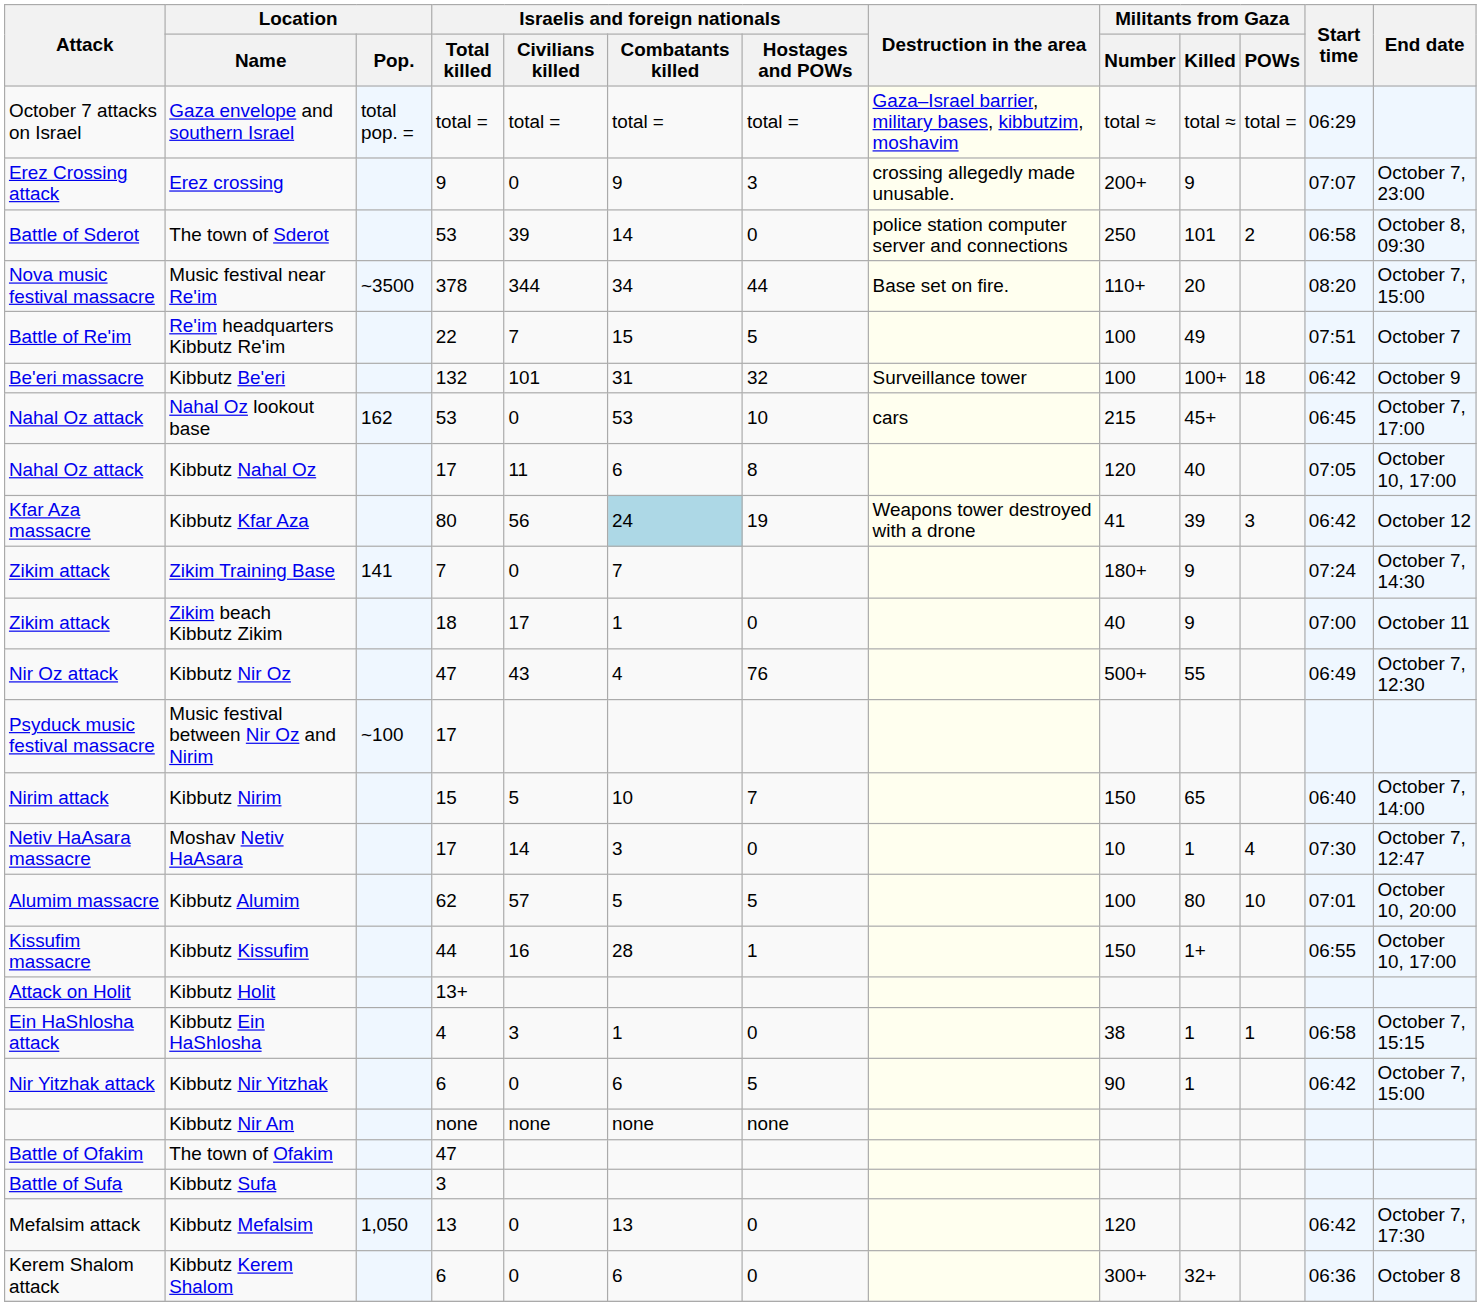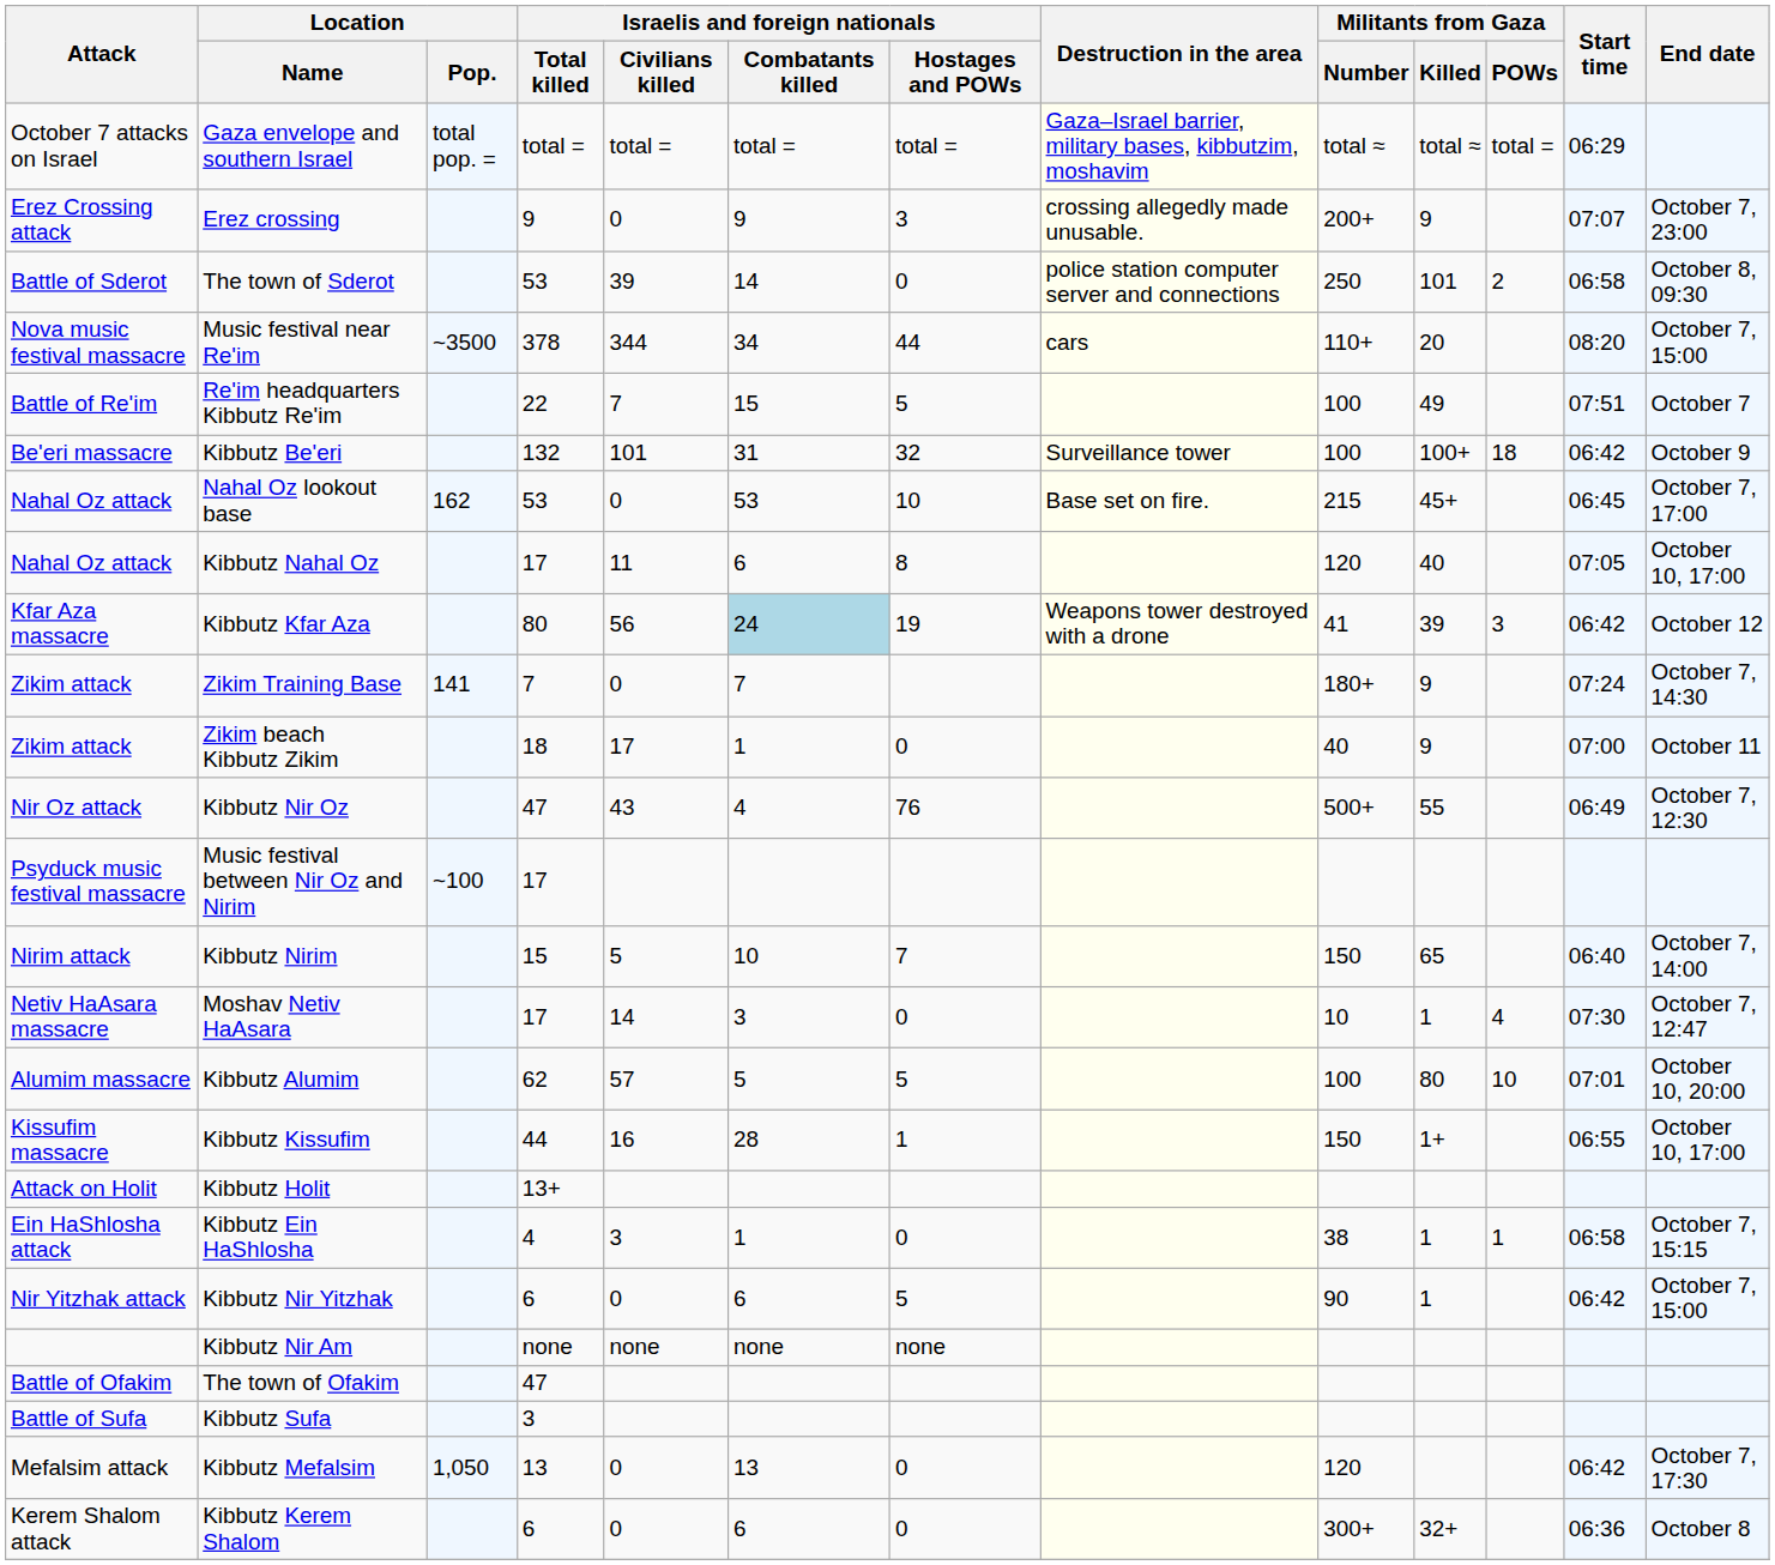 <table class="wikitable sortable">
 <tr>
 <th rowspan=2>Attack</th>
 <th colspan=2>Location</th>
 <th colspan=4>Israelis and foreign nationals</th>
 <th rowspan=2>Destruction in the area</th>
 <th colspan=3>Militants from Gaza</th>
 <th rowspan=2>Start time</th>
 <th rowspan=2>End date</th>
 </tr>
 <tr>
 <th>Name</th>
 <th>Pop.</th>
 <th>Total killed</th>
 <th>Civilians killed </th>
 <th>Combatants killed</th>
 <th>Hostages and POWs</th>
 <th>Number</th>
 <th>Killed</th>
 <th>POWs</th>
 </tr>
 <tr>
 <td>October 7 attacks on Israel</td>
 <td><a href='#'>Gaza envelope</a> and <a href='#'>southern Israel</a></td>
 <td style="background-color:#eff7ff">total pop. =</td>
 <td>total =</td>
 <td>total = </td>
 <td>total = </td>
 <td>total =</td>
 <td style="background-color:#ffffef"><a href='#'>Gaza–Israel barrier</a>, <a href='#'>military bases</a>, <a href='#'>kibbutzim</a>, <a href='#'>moshavim</a></td>
 <td>total ≈</td>
 <td>total ≈</td>
 <td>total =</td>
 <td style="background-color:#eff7ff">06:29</td>
 <td style="background-color:#eff7ff"></td>
 </tr>
 <tr>
 <td><a href='#'>Erez Crossing attack</a></td>
 <td><a href='#'>Erez crossing</a></td>
 <td style="background-color:#eff7ff"></td>
 <td>9</td>
 <td>0</td>
 <td>9</td>
 <td>3</td>
 <td style="background-color:#ffffef">crossing allegedly made unusable.</td>
 <td>200+</td>
 <td>9</td>
 <td></td>
 <td style="background-color:#eff7ff">07:07</td>
 <td style="background-color:#eff7ff">October 7, 23:00</td>
 </tr>
 <tr>
 <td><a href='#'>Battle of Sderot</a></td>
 <td>The town of <a href='#'>Sderot</a></td>
 <td style="background-color:#eff7ff"></td>
 <td>53</td>
 <td>39</td>
 <td>14</td>
 <td>0</td>
 <td style="background-color:#ffffef">police station computer server and connections</td>
 <td>250</td>
 <td>101</td>
 <td>2</td>
 <td style="background-color:#eff7ff">06:58</td>
 <td style="background-color:#eff7ff">October 8, 09:30</td>
 </tr>
 <tr>
 <td><a href='#'>Nova music festival massacre</a></td>
 <td>Music festival near <a href='#'>Re'im</a> </td>
 <td style="background-color:#eff7ff">~3500</td>
 <td>378</td>
 <td>344</td>
 <td>34</td>
 <td>44</td>
-<td style="background-color:#ffffef">Base set on fire.</td>
+<td style="background-color:#ffffef">cars </td>
 <td>110+</td>
 <td>20</td>
 <td></td>
 <td style="background-color:#eff7ff">08:20</td>
 <td style="background-color:#eff7ff">October 7, 15:00</td>
 </tr>
 <tr>
 <td><a href='#'>Battle of Re'im</a></td>
 <td><a href='#'>Re'im</a> headquarters<br>Kibbutz Re'im</td>
 <td style="background-color:#eff7ff"></td>
 <td>22</td>
 <td>7</td>
 <td>15</td>
 <td>5</td>
 <td style="background-color:#ffffef"></td>
 <td>100</td>
 <td>49</td>
 <td></td>
 <td style="background-color:#eff7ff">07:51</td>
 <td style="background-color:#eff7ff">October 7</td>
 </tr>
 <tr>
 <td><a href='#'>Be'eri massacre</a></td>
 <td>Kibbutz <a href='#'>Be'eri</a></td>
 <td style="background-color:#eff7ff"></td>
 <td>132</td>
 <td>101</td>
 <td>31</td>
 <td>32</td>
 <td style="background-color:#ffffef">Surveillance tower</td>
 <td>100</td>
 <td>100+</td>
 <td>18</td>
 <td style="background-color:#eff7ff">06:42</td>
 <td style="background-color:#eff7ff">October 9</td>
 </tr>
 <tr>
 <td><a href='#'>Nahal Oz attack</a></td>
 <td><a href='#'>Nahal Oz</a> lookout base</td>
 <td style="background-color:#eff7ff">162</td>
 <td>53</td>
 <td>0</td>
 <td>53</td>
 <td>10</td>
-<td style="background-color:#ffffef">cars </td>
+<td style="background-color:#ffffef">Base set on fire.</td>
 <td>215</td>
 <td>45+</td>
 <td></td>
 <td style="background-color:#eff7ff">06:45</td>
 <td style="background-color:#eff7ff">October 7, 17:00</td>
 </tr>
 <tr>
 <td><a href='#'>Nahal Oz attack</a></td>
 <td>Kibbutz <a href='#'>Nahal Oz</a></td>
 <td style="background-color:#eff7ff"></td>
 <td>17</td>
 <td>11</td>
 <td>6</td>
 <td>8</td>
 <td style="background-color:#ffffef"></td>
 <td>120</td>
 <td>40</td>
 <td></td>
 <td style="background-color:#eff7ff">07:05</td>
 <td style="background-color:#eff7ff">October 10, 17:00</td>
 </tr>
 <tr>
 <td><a href='#'>Kfar Aza massacre</a></td>
 <td>Kibbutz <a href='#'>Kfar Aza</a></td>
 <td style="background-color:#eff7ff"></td>
 <td>80</td>
 <td>56</td>
 <td style="background: lightblue;">24</td>
 <td>19</td>
 <td style="background-color:#ffffef">Weapons tower destroyed with a drone</td>
 <td>41</td>
 <td>39</td>
 <td>3</td>
 <td style="background-color:#eff7ff">06:42</td>
 <td style="background-color:#eff7ff">October 12</td>
 </tr>
 <tr>
 <td><a href='#'>Zikim attack</a></td>
 <td><a href='#'>Zikim Training Base</a></td>
 <td style="background-color:#eff7ff">141</td>
 <td>7</td>
 <td>0</td>
 <td>7</td>
 <td></td>
 <td style="background-color:#ffffef"></td>
 <td>180+</td>
 <td>9</td>
 <td></td>
 <td style="background-color:#eff7ff">07:24</td>
 <td style="background-color:#eff7ff">October 7, 14:30</td>
 </tr>
 <tr>
 <td><a href='#'>Zikim attack</a></td>
 <td><a href='#'>Zikim</a> beach<br>Kibbutz Zikim</td>
 <td style="background-color:#eff7ff"></td>
 <td>18</td>
 <td>17</td>
 <td>1</td>
 <td>0</td>
 <td style="background-color:#ffffef"></td>
 <td>40</td>
 <td>9</td>
 <td></td>
 <td style="background-color:#eff7ff">07:00</td>
 <td style="background-color:#eff7ff">October 11</td>
 </tr>
 <tr>
 <td><a href='#'>Nir Oz attack</a></td>
 <td>Kibbutz <a href='#'>Nir Oz</a></td>
 <td style="background-color:#eff7ff"></td>
 <td>47</td>
 <td>43</td>
 <td>4</td>
 <td>76</td>
 <td style="background-color:#ffffef"></td>
 <td>500+</td>
 <td>55</td>
 <td></td>
 <td style="background-color:#eff7ff">06:49</td>
 <td style="background-color:#eff7ff">October 7, 12:30</td>
 </tr>
 <tr>
 <td><a href='#'>Psyduck music festival massacre</a></td>
 <td>Music festival between <a href='#'>Nir Oz</a> and <a href='#'>Nirim</a></td>
 <td style="background-color:#eff7ff">~100</td>
 <td>17</td>
 <td></td>
 <td></td>
 <td></td>
 <td style="background-color:#ffffef"></td>
 <td></td>
 <td></td>
 <td></td>
 <td style="background-color:#eff7ff"></td>
 <td style="background-color:#eff7ff"></td>
 </tr>
 <tr>
 <td><a href='#'>Nirim attack</a></td>
 <td>Kibbutz <a href='#'>Nirim</a></td>
 <td style="background-color:#eff7ff"></td>
 <td>15</td>
 <td>5</td>
 <td>10</td>
 <td>7</td>
 <td style="background-color:#ffffef"></td>
 <td>150</td>
 <td>65</td>
 <td></td>
 <td style="background-color:#eff7ff">06:40</td>
 <td style="background-color:#eff7ff">October 7, 14:00</td>
 </tr>
 <tr>
 <td><a href='#'>Netiv HaAsara massacre</a></td>
 <td>Moshav <a href='#'>Netiv HaAsara</a></td>
 <td style="background-color:#eff7ff"></td>
 <td>17</td>
 <td>14</td>
 <td>3</td>
 <td>0</td>
 <td style="background-color:#ffffef"></td>
 <td>10</td>
 <td>1</td>
 <td>4</td>
 <td style="background-color:#eff7ff">07:30</td>
 <td style="background-color:#eff7ff">October 7, 12:47</td>
 </tr>
 <tr>
 <td><a href='#'>Alumim massacre</a></td>
 <td>Kibbutz <a href='#'>Alumim</a></td>
 <td style="background-color:#eff7ff"></td>
 <td>62</td>
 <td>57</td>
 <td>5</td>
 <td>5</td>
 <td style="background-color:#ffffef"></td>
 <td>100</td>
 <td>80</td>
 <td>10</td>
 <td style="background-color:#eff7ff">07:01</td>
 <td style="background-color:#eff7ff">October 10, 20:00</td>
 </tr>
 <tr>
 <td><a href='#'>Kissufim massacre</a></td>
 <td>Kibbutz <a href='#'>Kissufim</a></td>
 <td style="background-color:#eff7ff"></td>
 <td>44</td>
 <td>16</td>
 <td>28</td>
 <td>1</td>
 <td style="background-color:#ffffef"></td>
 <td>150</td>
 <td>1+</td>
 <td></td>
 <td style="background-color:#eff7ff">06:55</td>
 <td style="background-color:#eff7ff">October 10, 17:00</td>
 </tr>
 <tr>
 <td><a href='#'>Attack on Holit</a></td>
 <td>Kibbutz <a href='#'>Holit</a></td>
 <td style="background-color:#eff7ff"></td>
 <td>13+</td>
 <td></td>
 <td></td>
 <td></td>
 <td style="background-color:#ffffef"></td>
 <td></td>
 <td></td>
 <td></td>
 <td style="background-color:#eff7ff"></td>
 <td style="background-color:#eff7ff"></td>
 </tr>
 <tr>
 <td><a href='#'>Ein HaShlosha attack</a></td>
 <td>Kibbutz <a href='#'>Ein HaShlosha</a></td>
 <td style="background-color:#eff7ff"></td>
 <td>4</td>
 <td>3</td>
 <td>1</td>
 <td>0</td>
 <td style="background-color:#ffffef"></td>
 <td>38</td>
 <td>1</td>
 <td>1</td>
 <td style="background-color:#eff7ff">06:58</td>
 <td style="background-color:#eff7ff">October 7, 15:15</td>
 </tr>
 <tr>
 <td><a href='#'>Nir Yitzhak attack</a></td>
 <td>Kibbutz <a href='#'>Nir Yitzhak</a></td>
 <td style="background-color:#eff7ff"></td>
 <td>6</td>
 <td>0</td>
 <td>6</td>
 <td>5</td>
 <td style="background-color:#ffffef"></td>
 <td>90</td>
 <td>1</td>
 <td></td>
 <td style="background-color:#eff7ff">06:42</td>
 <td style="background-color:#eff7ff">October 7, 15:00</td>
 </tr>
 <tr>
 <td></td>
 <td>Kibbutz <a href='#'>Nir Am</a></td>
 <td style="background-color:#eff7ff"></td>
 <td>none</td>
 <td>none</td>
 <td>none</td>
 <td>none</td>
 <td style="background-color:#ffffef"></td>
 <td></td>
 <td></td>
 <td></td>
 <td style="background-color:#eff7ff"></td>
 <td style="background-color:#eff7ff"></td>
 </tr>
 <tr>
 <td><a href='#'>Battle of Ofakim</a></td>
 <td>The town of <a href='#'>Ofakim</a></td>
 <td style="background-color:#eff7ff"></td>
 <td>47</td>
 <td></td>
 <td></td>
 <td></td>
 <td style="background-color:#ffffef"></td>
 <td></td>
 <td></td>
 <td></td>
 <td style="background-color:#eff7ff"></td>
 <td style="background-color:#eff7ff"></td>
 </tr>
 <tr>
 <td><a href='#'>Battle of Sufa</a></td>
 <td>Kibbutz <a href='#'>Sufa</a></td>
 <td style="background-color:#eff7ff"></td>
 <td>3</td>
 <td></td>
 <td></td>
 <td></td>
 <td style="background-color:#ffffef"></td>
 <td></td>
 <td></td>
 <td></td>
 <td style="background-color:#eff7ff"></td>
 <td style="background-color:#eff7ff"></td>
 </tr>
 <tr>
 <td>Mefalsim attack</td>
 <td>Kibbutz <a href='#'>Mefalsim</a></td>
 <td style="background-color:#eff7ff">1,050</td>
 <td>13</td>
 <td>0</td>
 <td>13</td>
 <td>0</td>
 <td style="background-color:#ffffef"></td>
 <td>120</td>
 <td></td>
 <td></td>
 <td style="background-color:#eff7ff">06:42</td>
 <td style="background-color:#eff7ff">October 7, 17:30</td>
 </tr>
 <tr>
 <td>Kerem Shalom attack</td>
 <td>Kibbutz <a href='#'>Kerem Shalom</a></td>
 <td style="background-color:#eff7ff"></td>
 <td>6</td>
 <td>0</td>
 <td>6</td>
 <td>0</td>
 <td style="background-color:#ffffef"></td>
 <td>300+</td>
 <td>32+</td>
 <td></td>
 <td style="background-color:#eff7ff">06:36</td>
 <td style="background-color:#eff7ff">October 8</td>
 </tr>
 <tr>
 </tr>
 </table>
